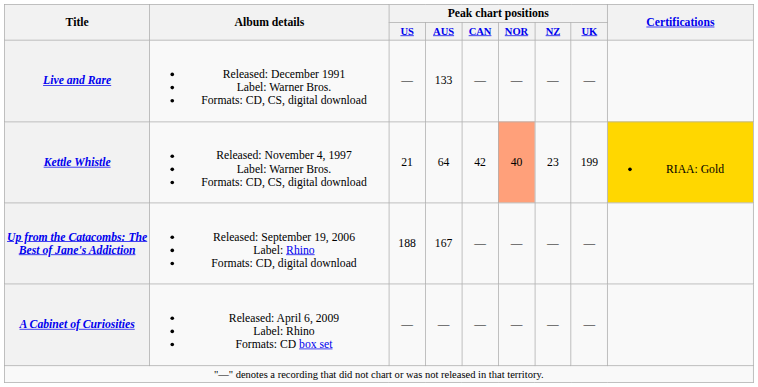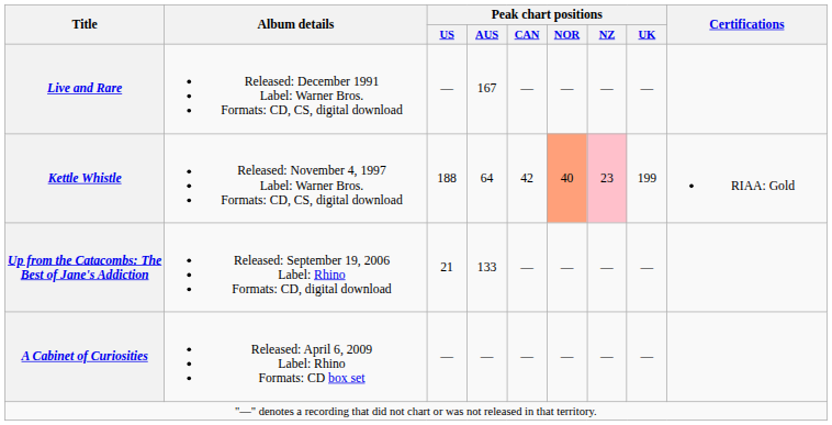 <table class="wikitable plainrowheaders" style="text-align:center;">
 <tr>
 <th scope="col" rowspan="2" style="width:12em;">Title</th>
 <th scope="col" rowspan="2" style="width:20em;">Album details</th>
 <th scope="col" colspan="6">Peak chart positions</th>
 <th scope="col" rowspan="2" style="width:12em;"><a href='#'>Certifications</a></th>
 </tr>
 <tr>
 <th scope="col" style="width:3em;font-size:90%;"><a href='#'>US</a><br></th>
 <th scope="col" style="width:3em;font-size:90%;"><a href='#'>AUS</a><br></th>
 <th scope="col" style="width:3em;font-size:90%;"><a href='#'>CAN</a><br></th>
 <th scope="col" style="width:3em;font-size:90%;"><a href='#'>NOR</a><br></th>
 <th scope="col" style="width:3em;font-size:90%;"><a href='#'>NZ</a><br></th>
 <th scope="col" style="width:3em;font-size:90%;"><a href='#'>UK</a><br></th>
 </tr>
 <tr>
 <th scope="row"><em><a href='#'>Live and Rare</a></em></th>
 <td><br><ul><li>Released: December 1991</li><li>Label: Warner Bros.</li><li>Formats: CD, CS, digital download</li></ul></td>
 <td>—</td>
-<td>133</td>
+<td>167</td>
 <td>—</td>
 <td>—</td>
 <td>—</td>
 <td>—</td>
 <td></td>
 </tr>
 <tr>
 <th scope="row"><em><a href='#'>Kettle Whistle</a></em></th>
 <td><br><ul><li>Released: November 4, 1997</li><li>Label: Warner Bros.</li><li>Formats: CD, CS, digital download</li></ul></td>
-<td>21</td>
+<td>188</td>
 <td>64</td>
 <td>42</td>
 <td style="background: lightsalmon;">40</td>
-<td>23</td>
+<td style="background: pink;">23</td>
 <td>199</td>
-<td style="background: gold;"><br><ul><li>RIAA: Gold</li></ul></td>
+<td><br><ul><li>RIAA: Gold</li></ul></td>
 </tr>
 <tr>
 <th scope="row"><em><a href='#'>Up from the Catacombs: The Best of Jane's Addiction</a></em></th>
 <td><br><ul><li>Released: September 19, 2006</li><li>Label: <a href='#'>Rhino</a></li><li>Formats: CD, digital download</li></ul></td>
-<td>188</td>
-<td>167</td>
+<td>21</td>
+<td>133</td>
 <td>—</td>
 <td>—</td>
 <td>—</td>
 <td>—</td>
 <td></td>
 </tr>
 <tr>
 <th scope="row"><em><a href='#'>A Cabinet of Curiosities</a></em></th>
 <td><br><ul><li>Released: April 6, 2009</li><li>Label: Rhino</li><li>Formats: CD <a href='#'>box set</a></li></ul></td>
 <td>—</td>
 <td>—</td>
 <td>—</td>
 <td>—</td>
 <td>—</td>
 <td>—</td>
 <td></td>
 </tr>
 <tr>
 <td colspan="11" style="font-size:90%">"—" denotes a recording that did not chart or was not released in that territory.</td>
 </tr>
 </table>
